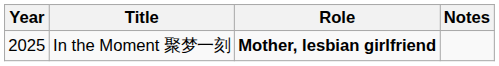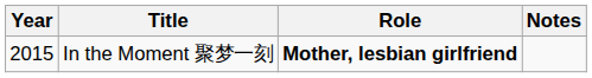 <table class="wikitable">
 <tr>
 <th>Year</th>
 <th>Title</th>
 <th>Role</th>
 <th>Notes</th>
 </tr>
 <tr>
-<td>2025</td>
+<td>2015</td>
 <td>In the Moment 聚梦一刻</td>
 <td><strong>Mother, lesbian girlfriend</strong></td>
 <td></td>
 </tr>
 </table>
